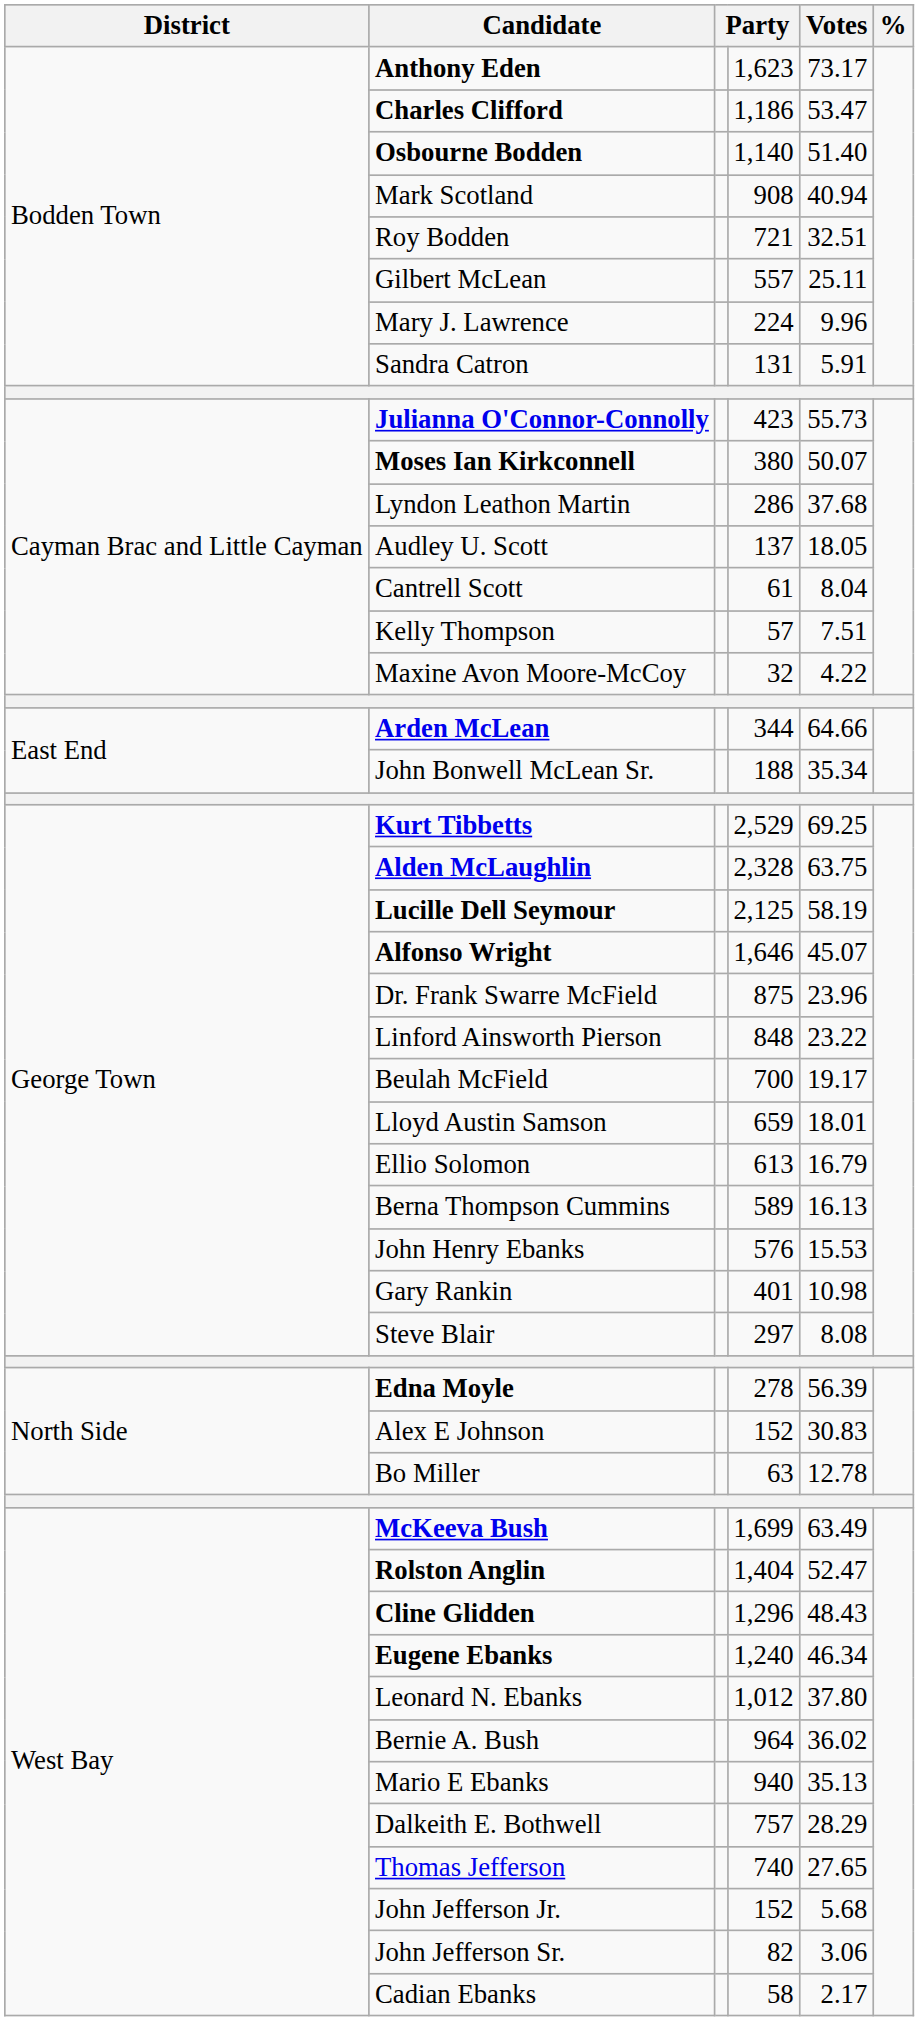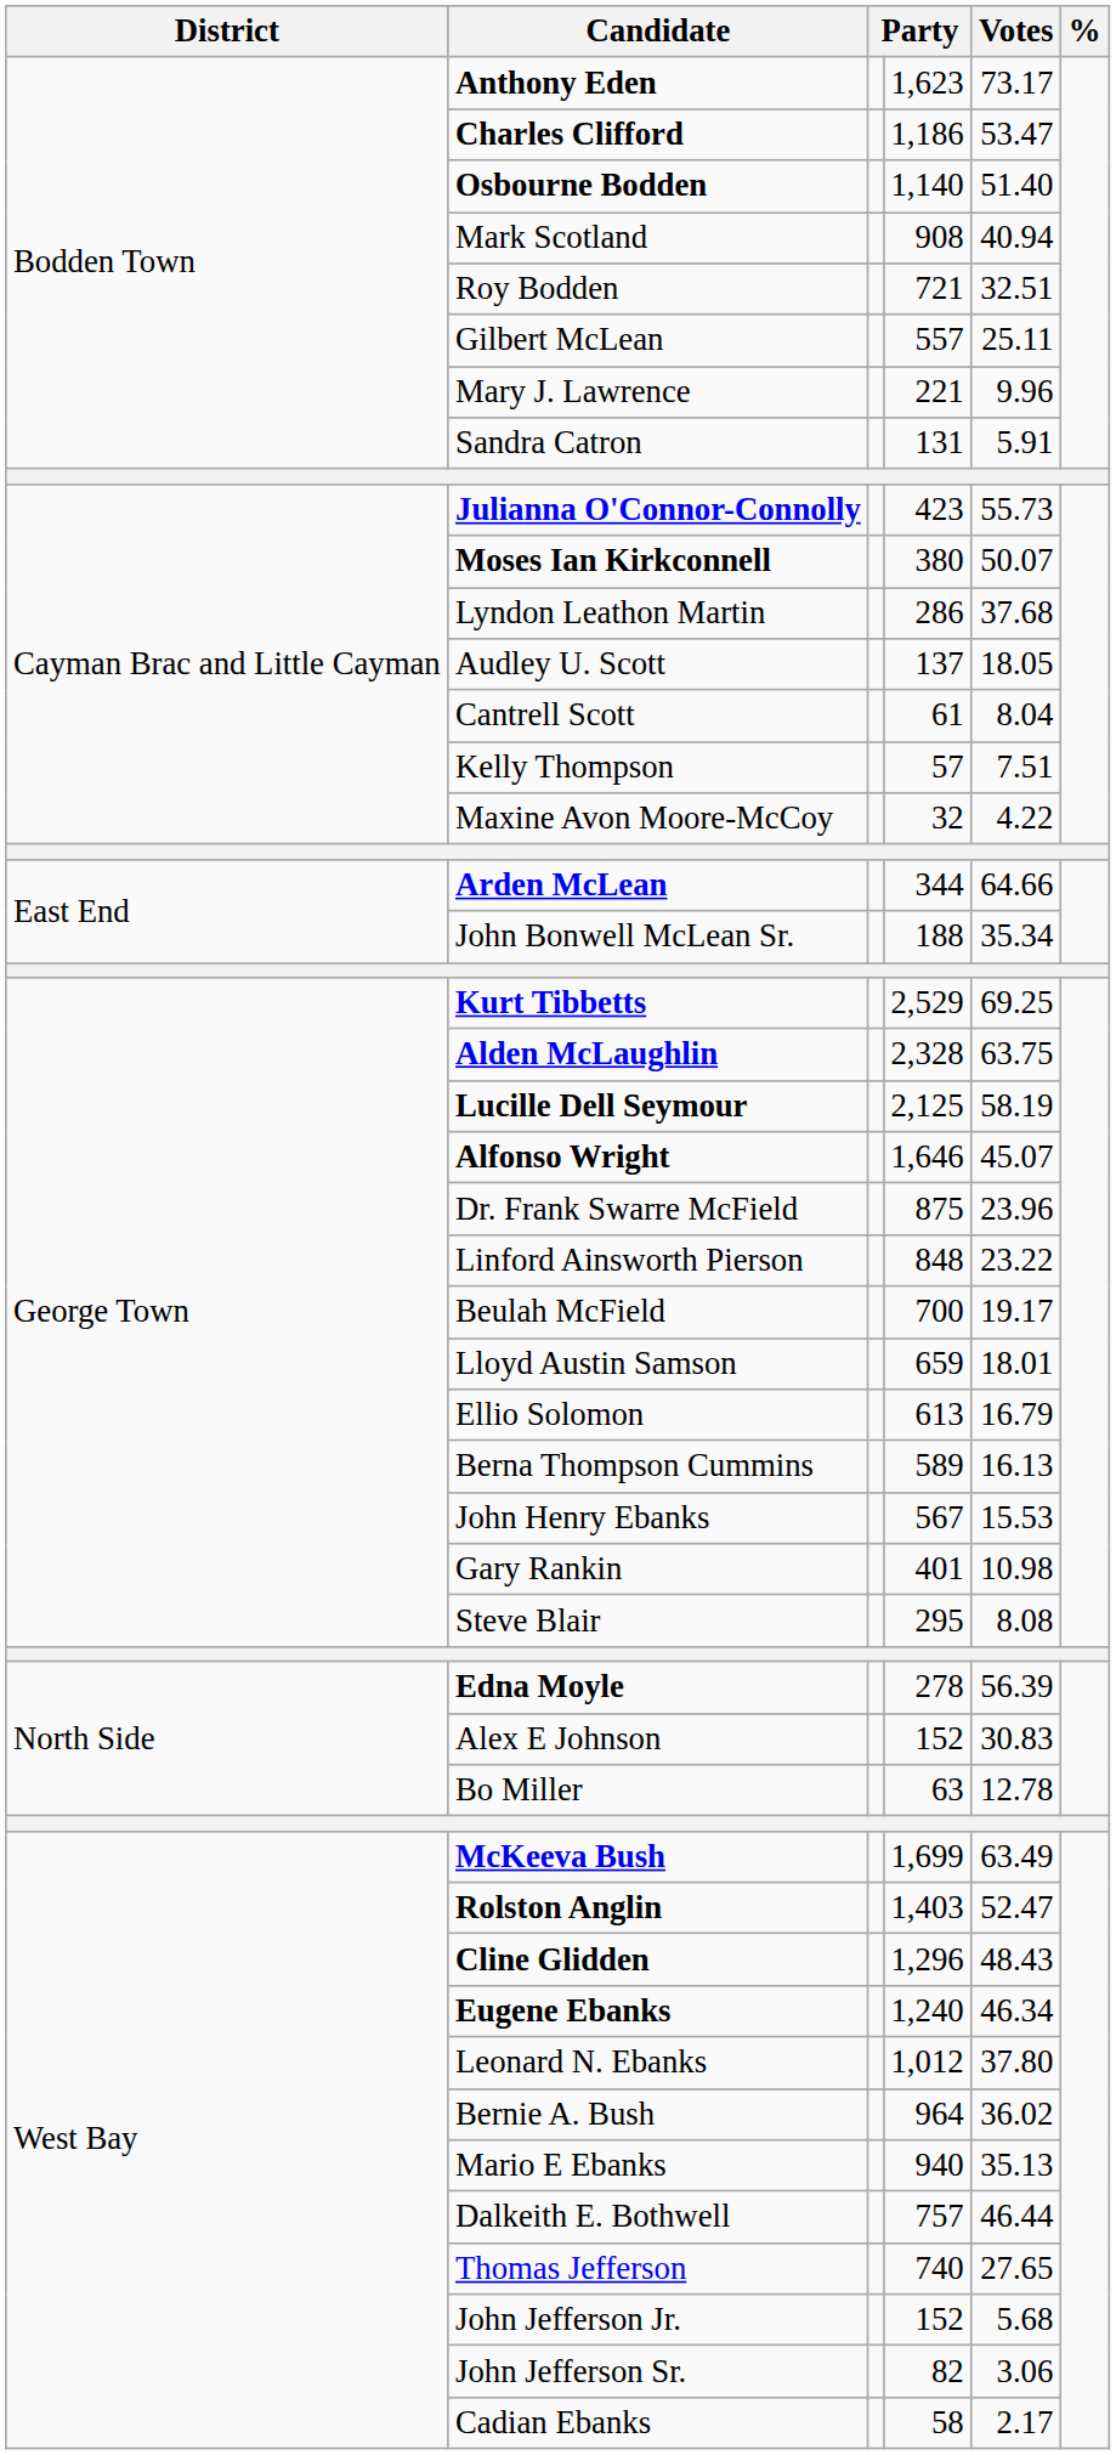 <table class=wikitable style=text-align:right>
 <tr>
 <th>District</th>
 <th>Candidate</th>
 <th colspan=2>Party</th>
 <th>Votes</th>
 <th>%</th>
 </tr>
 <tr>
 <td align=left rowspan=8>Bodden Town</td>
 <td align=left><strong>Anthony Eden</strong></td>
 <td></td>
 <td>1,623</td>
 <td>73.17</td>
 </tr>
 <tr>
 <td align=left><strong>Charles Clifford</strong></td>
 <td></td>
 <td>1,186</td>
 <td>53.47</td>
 </tr>
 <tr>
 <td align=left><strong>Osbourne Bodden</strong></td>
 <td></td>
 <td>1,140</td>
 <td>51.40</td>
 </tr>
 <tr>
 <td align=left>Mark Scotland</td>
 <td></td>
 <td>908</td>
 <td>40.94</td>
 </tr>
 <tr>
 <td align=left>Roy Bodden</td>
 <td></td>
 <td>721</td>
 <td>32.51</td>
 </tr>
 <tr>
 <td align=left>Gilbert McLean</td>
 <td></td>
 <td>557</td>
 <td>25.11</td>
 </tr>
 <tr>
 <td align=left>Mary J. Lawrence</td>
 <td></td>
-<td>224</td>
+<td>221</td>
 <td>9.96</td>
 </tr>
 <tr>
 <td align=left>Sandra Catron</td>
 <td></td>
 <td>131</td>
 <td>5.91</td>
 </tr>
 <tr>
 <th Colspan=6></th>
 </tr>
 <tr>
 <td align=left rowspan=7>Cayman Brac and Little Cayman</td>
 <td align=left><strong><a href='#'>Julianna O'Connor-Connolly</a></strong></td>
 <td></td>
 <td>423</td>
 <td>55.73</td>
 </tr>
 <tr>
 <td align=left><strong>Moses Ian Kirkconnell</strong></td>
 <td></td>
 <td>380</td>
 <td>50.07</td>
 </tr>
 <tr>
 <td align=left>Lyndon Leathon Martin</td>
 <td></td>
 <td>286</td>
 <td>37.68</td>
 </tr>
 <tr>
 <td align=left>Audley U. Scott</td>
 <td></td>
 <td>137</td>
 <td>18.05</td>
 </tr>
 <tr>
 <td align=left>Cantrell Scott</td>
 <td></td>
 <td>61</td>
 <td>8.04</td>
 </tr>
 <tr>
 <td align=left>Kelly Thompson</td>
 <td></td>
 <td>57</td>
 <td>7.51</td>
 </tr>
 <tr>
 <td align=left>Maxine Avon Moore-McCoy</td>
 <td></td>
 <td>32</td>
 <td>4.22</td>
 </tr>
 <tr>
 <th Colspan=6></th>
 </tr>
 <tr>
 <td align=left rowspan=2>East End</td>
 <td align=left><strong><a href='#'>Arden McLean</a></strong></td>
 <td></td>
 <td>344</td>
 <td>64.66</td>
 </tr>
 <tr>
 <td align=left>John Bonwell McLean Sr.</td>
 <td></td>
 <td>188</td>
 <td>35.34</td>
 </tr>
 <tr>
 <th Colspan=6></th>
 </tr>
 <tr>
 <td align=left rowspan=13>George Town</td>
 <td align=left><strong><a href='#'>Kurt Tibbetts</a></strong></td>
 <td></td>
 <td>2,529</td>
 <td>69.25</td>
 </tr>
 <tr>
 <td align=left><strong><a href='#'>Alden McLaughlin</a></strong></td>
 <td></td>
 <td>2,328</td>
 <td>63.75</td>
 </tr>
 <tr>
 <td align=left><strong>Lucille Dell Seymour</strong></td>
 <td></td>
 <td>2,125</td>
 <td>58.19</td>
 </tr>
 <tr>
 <td align=left><strong>Alfonso Wright</strong></td>
 <td></td>
 <td>1,646</td>
 <td>45.07</td>
 </tr>
 <tr>
 <td align=left>Dr. Frank Swarre McField</td>
 <td></td>
 <td>875</td>
 <td>23.96</td>
 </tr>
 <tr>
 <td align=left>Linford Ainsworth Pierson</td>
 <td></td>
 <td>848</td>
 <td>23.22</td>
 </tr>
 <tr>
 <td align=left>Beulah McField</td>
 <td></td>
 <td>700</td>
 <td>19.17</td>
 </tr>
 <tr>
 <td align=left>Lloyd Austin Samson</td>
 <td></td>
 <td>659</td>
 <td>18.01</td>
 </tr>
 <tr>
 <td align=left>Ellio Solomon</td>
 <td></td>
 <td>613</td>
 <td>16.79</td>
 </tr>
 <tr>
 <td align=left>Berna Thompson Cummins</td>
 <td></td>
 <td>589</td>
 <td>16.13</td>
 </tr>
 <tr>
 <td align=left>John Henry Ebanks</td>
 <td></td>
-<td>576</td>
+<td>567</td>
 <td>15.53</td>
 </tr>
 <tr>
 <td align=left>Gary Rankin</td>
 <td></td>
 <td>401</td>
 <td>10.98</td>
 </tr>
 <tr>
 <td align=left>Steve Blair</td>
 <td></td>
-<td>297</td>
+<td>295</td>
 <td>8.08</td>
 </tr>
 <tr>
 <th Colspan=6></th>
 </tr>
 <tr>
 <td align=left rowspan=3>North Side</td>
 <td align=left><strong>Edna Moyle</strong></td>
 <td></td>
 <td>278</td>
 <td>56.39</td>
 </tr>
 <tr>
 <td align=left>Alex E Johnson</td>
 <td></td>
 <td>152</td>
 <td>30.83</td>
 </tr>
 <tr>
 <td align=left>Bo Miller</td>
 <td></td>
 <td>63</td>
 <td>12.78</td>
 </tr>
 <tr>
 <th Colspan=6></th>
 </tr>
 <tr>
 <td align=left rowspan=12>West Bay</td>
 <td align=left><strong><a href='#'>McKeeva Bush</a></strong></td>
 <td></td>
 <td>1,699</td>
 <td>63.49</td>
 </tr>
 <tr>
 <td align=left><strong>Rolston Anglin</strong></td>
 <td></td>
-<td>1,404</td>
+<td>1,403</td>
 <td>52.47</td>
 </tr>
 <tr>
 <td align=left><strong>Cline Glidden</strong></td>
 <td></td>
 <td>1,296</td>
 <td>48.43</td>
 </tr>
 <tr>
 <td align=left><strong>Eugene Ebanks</strong></td>
 <td></td>
 <td>1,240</td>
 <td>46.34</td>
 </tr>
 <tr>
 <td align=left>Leonard N. Ebanks</td>
 <td></td>
 <td>1,012</td>
 <td>37.80</td>
 </tr>
 <tr>
 <td align=left>Bernie A. Bush</td>
 <td></td>
 <td>964</td>
 <td>36.02</td>
 </tr>
 <tr>
 <td align=left>Mario E Ebanks</td>
 <td></td>
 <td>940</td>
 <td>35.13</td>
 </tr>
 <tr>
 <td align=left>Dalkeith E. Bothwell</td>
 <td></td>
 <td>757</td>
-<td>28.29</td>
+<td>46.44</td>
 </tr>
 <tr>
 <td align=left><a href='#'>Thomas Jefferson</a></td>
 <td></td>
 <td>740</td>
 <td>27.65</td>
 </tr>
 <tr>
 <td align=left>John Jefferson Jr.</td>
 <td></td>
 <td>152</td>
 <td>5.68</td>
 </tr>
 <tr>
 <td align=left>John Jefferson Sr.</td>
 <td></td>
 <td>82</td>
 <td>3.06</td>
 </tr>
 <tr>
 <td align=left>Cadian Ebanks</td>
 <td></td>
 <td>58</td>
 <td>2.17</td>
 </tr>
 </table>
